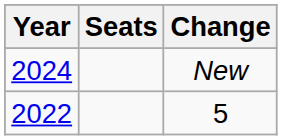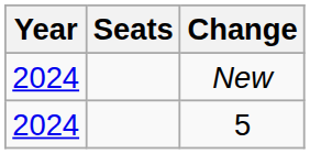 <table class="wikitable" style="font-size:95%;text-align:center;">
 <tr>
 <th>Year</th>
 <th>Seats</th>
 <th>Change</th>
 </tr>
 <tr>
 <td><a href='#'>2024</a></td>
 <td></td>
 <td><em>New</em></td>
 </tr>
 <tr>
-<td><a href='#'>2022</a></td>
+<td><a href='#'>2024</a></td>
 <td></td>
 <td> 5</td>
 </tr>
 </table>
